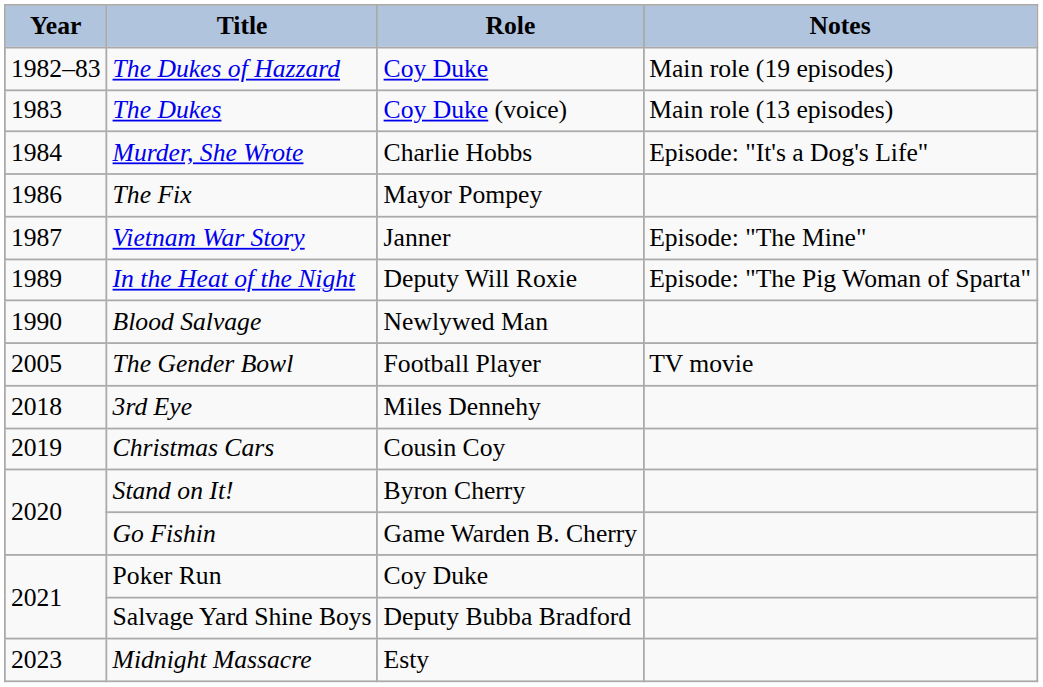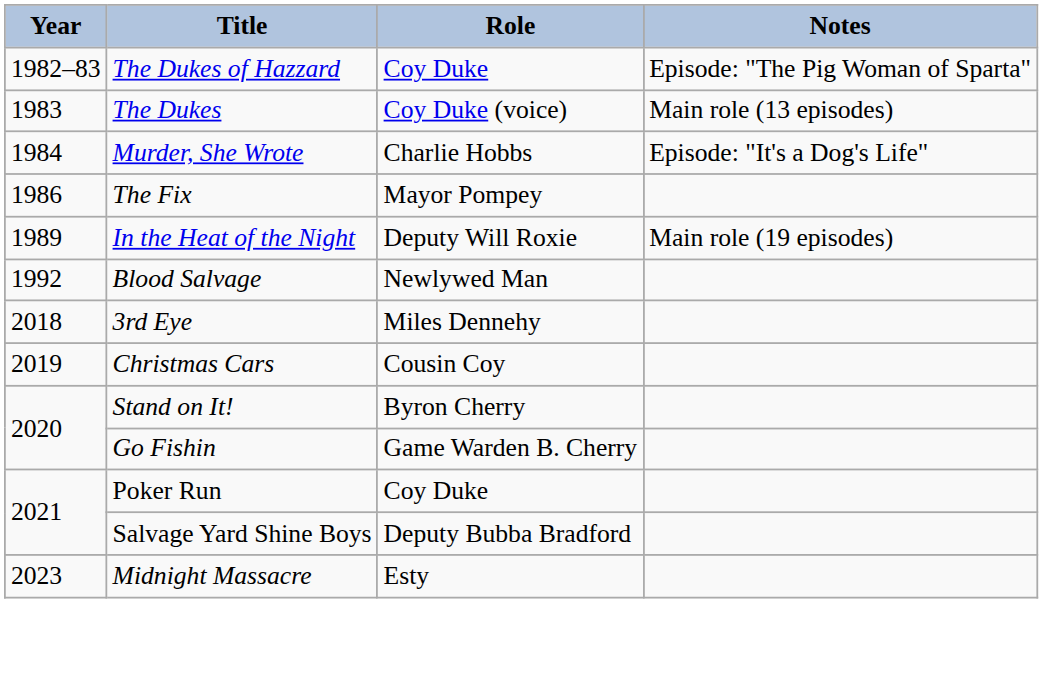 <table class="wikitable" style="font-size:90%;">
 <tr>
 <th style="background:#B0C4DE;">Year</th>
 <th style="background:#B0C4DE;">Title</th>
 <th style="background:#B0C4DE;">Role</th>
 <th style="background:#B0C4DE;">Notes</th>
 </tr>
 <tr>
 <td>1982–83</td>
 <td><em><a href='#'>The Dukes of Hazzard</a></em></td>
 <td><a href='#'>Coy Duke</a></td>
-<td>Main role (19 episodes)</td>
+<td>Episode: "The Pig Woman of Sparta"</td>
 </tr>
 <tr>
 <td>1983</td>
 <td><em><a href='#'>The Dukes</a></em></td>
 <td><a href='#'>Coy Duke</a> (voice)</td>
 <td>Main role (13 episodes)</td>
 </tr>
 <tr>
 <td>1984</td>
 <td><em><a href='#'>Murder, She Wrote</a></em></td>
 <td>Charlie Hobbs</td>
 <td>Episode: "It's a Dog's Life"</td>
 </tr>
 <tr>
 <td>1986</td>
 <td><em>The Fix</em></td>
 <td>Mayor Pompey</td>
 <td></td>
 </tr>
 <tr>
-<td>1987</td>
-<td><em><a href='#'>Vietnam War Story</a></em></td>
-<td>Janner</td>
-<td>Episode: "The Mine"</td>
-</tr>
-<tr>
 <td>1989</td>
 <td><em><a href='#'>In the Heat of the Night</a></em></td>
 <td>Deputy Will Roxie</td>
-<td>Episode: "The Pig Woman of Sparta"</td>
+<td>Main role (19 episodes)</td>
 </tr>
 <tr>
-<td>1990</td>
+<td>1992</td>
 <td><em>Blood Salvage</em></td>
 <td>Newlywed Man</td>
 <td></td>
-</tr>
-<tr>
-<td>2005</td>
-<td><em>The Gender Bowl</em></td>
-<td>Football Player</td>
-<td>TV movie</td>
 </tr>
 <tr>
 <td>2018</td>
 <td><em>3rd Eye</em></td>
 <td>Miles Dennehy</td>
 <td></td>
 </tr>
 <tr>
 <td>2019</td>
 <td><em>Christmas Cars</em></td>
 <td>Cousin Coy</td>
 <td></td>
 </tr>
 <tr>
 <td rowspan="2">2020</td>
 <td><em>Stand on It!</em></td>
 <td>Byron Cherry</td>
 <td></td>
 </tr>
 <tr>
 <td><em>Go Fishin<strong></td>
 <td>Game Warden B. Cherry</td>
 <td></td>
 </tr>
 <tr>
 <td rowspan="2">2021</td>
 <td></em>Poker Run<em></td>
 <td>Coy Duke</td>
 <td></td>
 </tr>
 <tr>
 <td></em>Salvage Yard Shine Boys</td>
 <td>Deputy Bubba Bradford</td>
 <td></td>
 </tr>
 <tr>
 <td>2023</td>
 <td><em>Midnight Massacre</em></td>
 <td>Esty</td>
 <td></td>
 </tr>
 </table>
